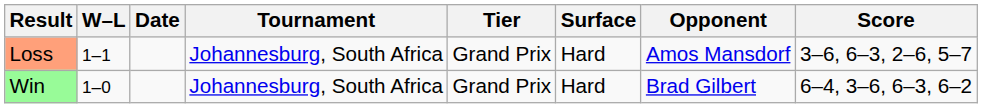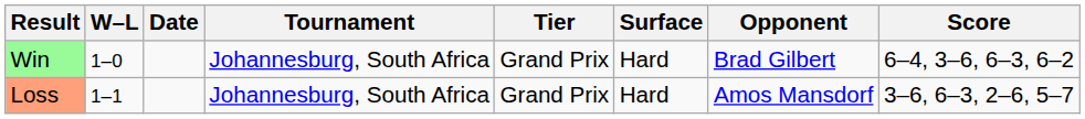 <table class="sortable wikitable">
 <tr>
 <th>Result</th>
 <th class="unsortable">W–L</th>
 <th>Date</th>
 <th>Tournament</th>
 <th>Tier</th>
 <th>Surface</th>
 <th>Opponent</th>
 <th class="unsortable">Score</th>
 </tr>
 <tr>
+<td style="background:#98fb98;">Win</td>
+<td><small>1–0</small></td>
+<td><a href='#'></a></td>
+<td><a href='#'>Johannesburg</a>, South Africa</td>
+<td>Grand Prix</td>
+<td>Hard</td>
+<td> <a href='#'>Brad Gilbert</a></td>
+<td>6–4, 3–6, 6–3, 6–2</td>
+</tr>
+<tr>
 <td style="background:#ffa07a;">Loss</td>
 <td><small>1–1</small></td>
 <td><a href='#'></a></td>
 <td><a href='#'>Johannesburg</a>, South Africa</td>
 <td>Grand Prix</td>
 <td>Hard</td>
 <td> <a href='#'>Amos Mansdorf</a></td>
 <td>3–6, 6–3, 2–6, 5–7</td>
 </tr>
-<tr>
-<td style="background:#98fb98;">Win</td>
-<td><small>1–0</small></td>
-<td><a href='#'></a></td>
-<td><a href='#'>Johannesburg</a>, South Africa</td>
-<td>Grand Prix</td>
-<td>Hard</td>
-<td> <a href='#'>Brad Gilbert</a></td>
-<td>6–4, 3–6, 6–3, 6–2</td>
-</tr>
 </table>
